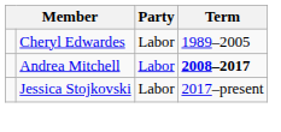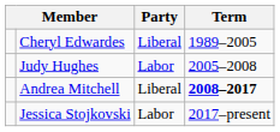 <table class="wikitable">
 <tr>
 <th colspan="2">Member</th>
 <th>Party</th>
 <th>Term</th>
 </tr>
 <tr>
 <td> </td>
 <td><a href='#'>Cheryl Edwardes</a></td>
-<td>Labor</td>
+<td><a href='#'>Liberal</a></td>
 <td><a href='#'>1989</a>–2005</td>
 </tr>
 <tr>
 <td> </td>
+<td><a href='#'>Judy Hughes</a></td>
+<td><a href='#'>Labor</a></td>
+<td><a href='#'>2005</a>–2008</td>
+</tr>
+<tr>
+<td> </td>
 <td><a href='#'>Andrea Mitchell</a></td>
-<td><a href='#'>Labor</a></td>
+<td>Liberal</td>
 <td><strong><a href='#'>2008</a>–2017</strong></td>
 </tr>
 <tr>
 <td> </td>
 <td><a href='#'>Jessica Stojkovski</a></td>
 <td>Labor</td>
 <td><a href='#'>2017</a>–present</td>
 </tr>
 </table>
